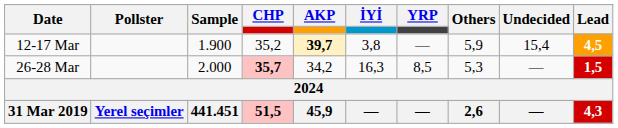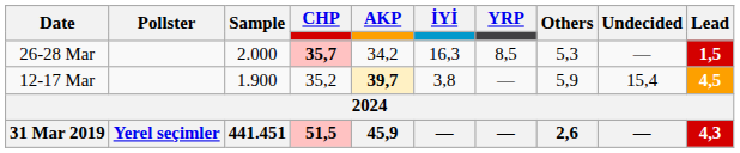 <table class="wikitable mw-collapsible" style="text-align:center; font-size:85%; line-height:14px;">
 <tr>
 <th rowspan="2">Date</th>
 <th rowspan="2">Pollster</th>
 <th rowspan="2">Sample</th>
 <th style="width:3em;"><a href='#'>CHP</a></th>
 <th style="width:3em;"><a href='#'>AKP</a></th>
 <th style="width:3em;"><a href='#'>İYİ</a></th>
 <th style="width:3em;"><a href='#'>YRP</a></th>
 <th rowspan="2">Others</th>
 <th rowspan="2">Undecided</th>
 <th rowspan="2">Lead</th>
 </tr>
 <tr>
 <th style="background:#d40000;"></th>
 <th style="background:#fda000;"></th>
 <th style="background:#0099cc;"></th>
 <th style="background:#414042;"></th>
 </tr>
 <tr>
+<td>26-28 Mar</td>
+<td></td>
+<td>2.000</td>
+<td style="background:#FFC2C2"><strong>35,7</strong></td>
+<td>34,2</td>
+<td>16,3</td>
+<td>8,5</td>
+<td>5,3</td>
+<td>—</td>
+<th style="background:#d40000; color:white;">1,5</th>
+</tr>
+<tr>
 <td>12-17 Mar</td>
 <td></td>
 <td>1.900</td>
 <td>35,2</td>
 <td style="background:#FFF1C4"><strong>39,7</strong></td>
 <td>3,8</td>
 <td>—</td>
 <td>5,9</td>
 <td>15,4</td>
 <th style="background:#fda000; color:white;">4,5</th>
-</tr>
-<tr>
-<td>26-28 Mar</td>
-<td></td>
-<td>2.000</td>
-<td style="background:#FFC2C2"><strong>35,7</strong></td>
-<td>34,2</td>
-<td>16,3</td>
-<td>8,5</td>
-<td>5,3</td>
-<td>—</td>
-<th style="background:#d40000; color:white;">1,5</th>
 </tr>
 <tr>
 <th colspan="10">2024</th>
 </tr>
 <tr>
 <th>31 Mar 2019</th>
 <th><a href='#'>Yerel seçimler</a></th>
 <th>441.451</th>
 <th style="background:#FFC2C2">51,5</th>
 <th>45,9</th>
 <th>—</th>
 <th>—</th>
 <th>2,6</th>
 <th>—</th>
 <th style="background:#d40000; color:white;">4,3</th>
 </tr>
 </table>
